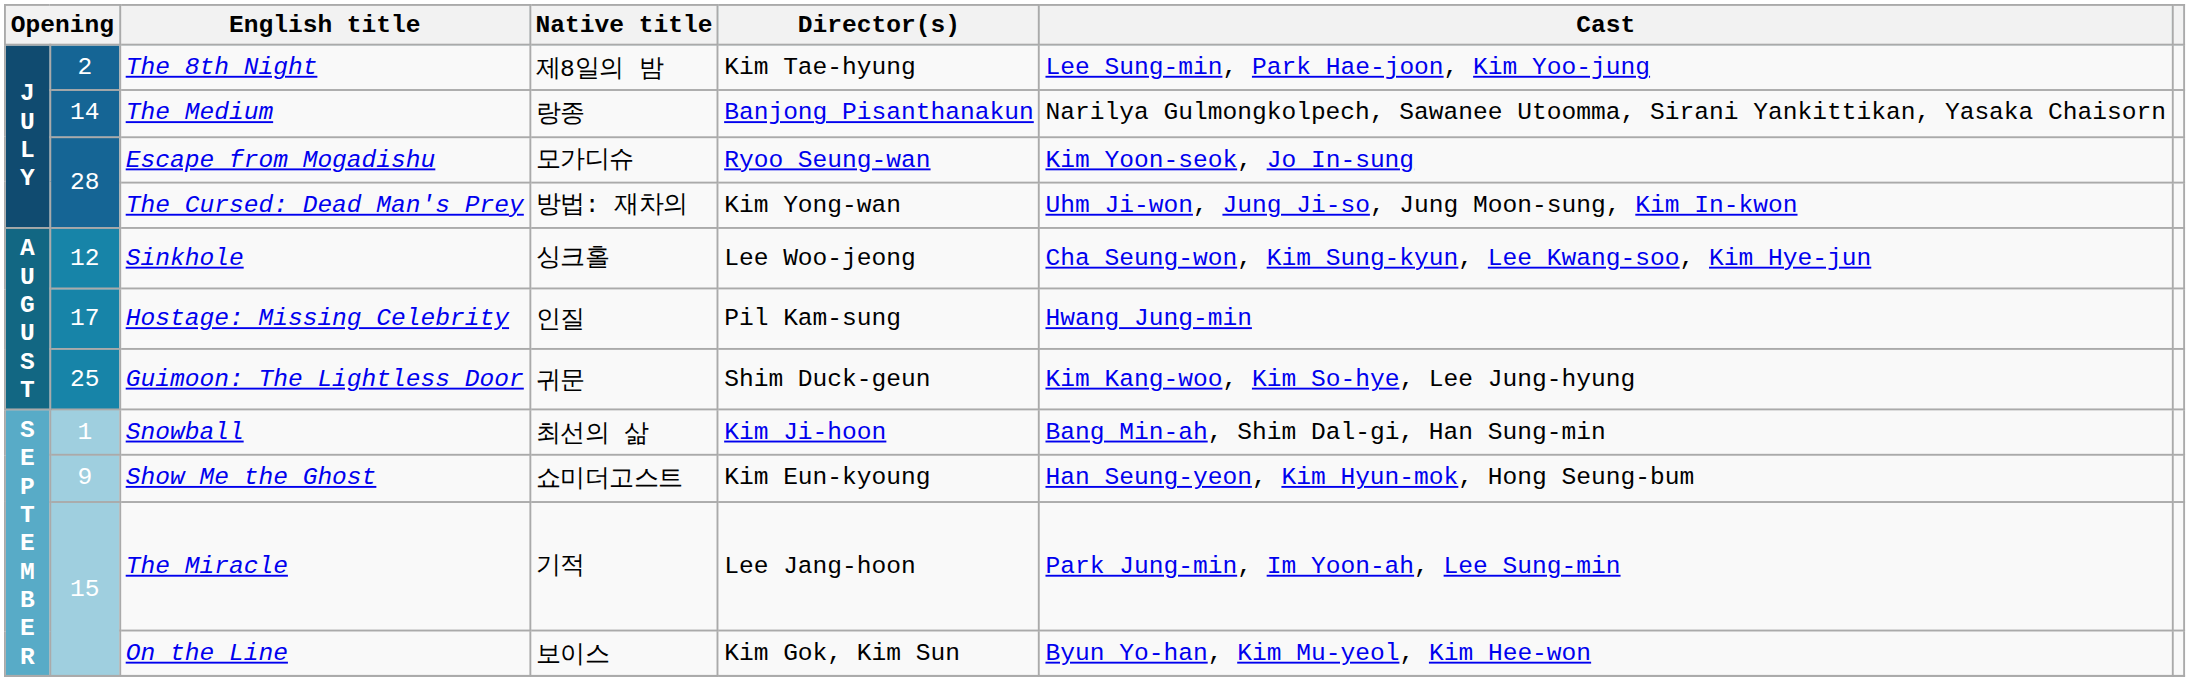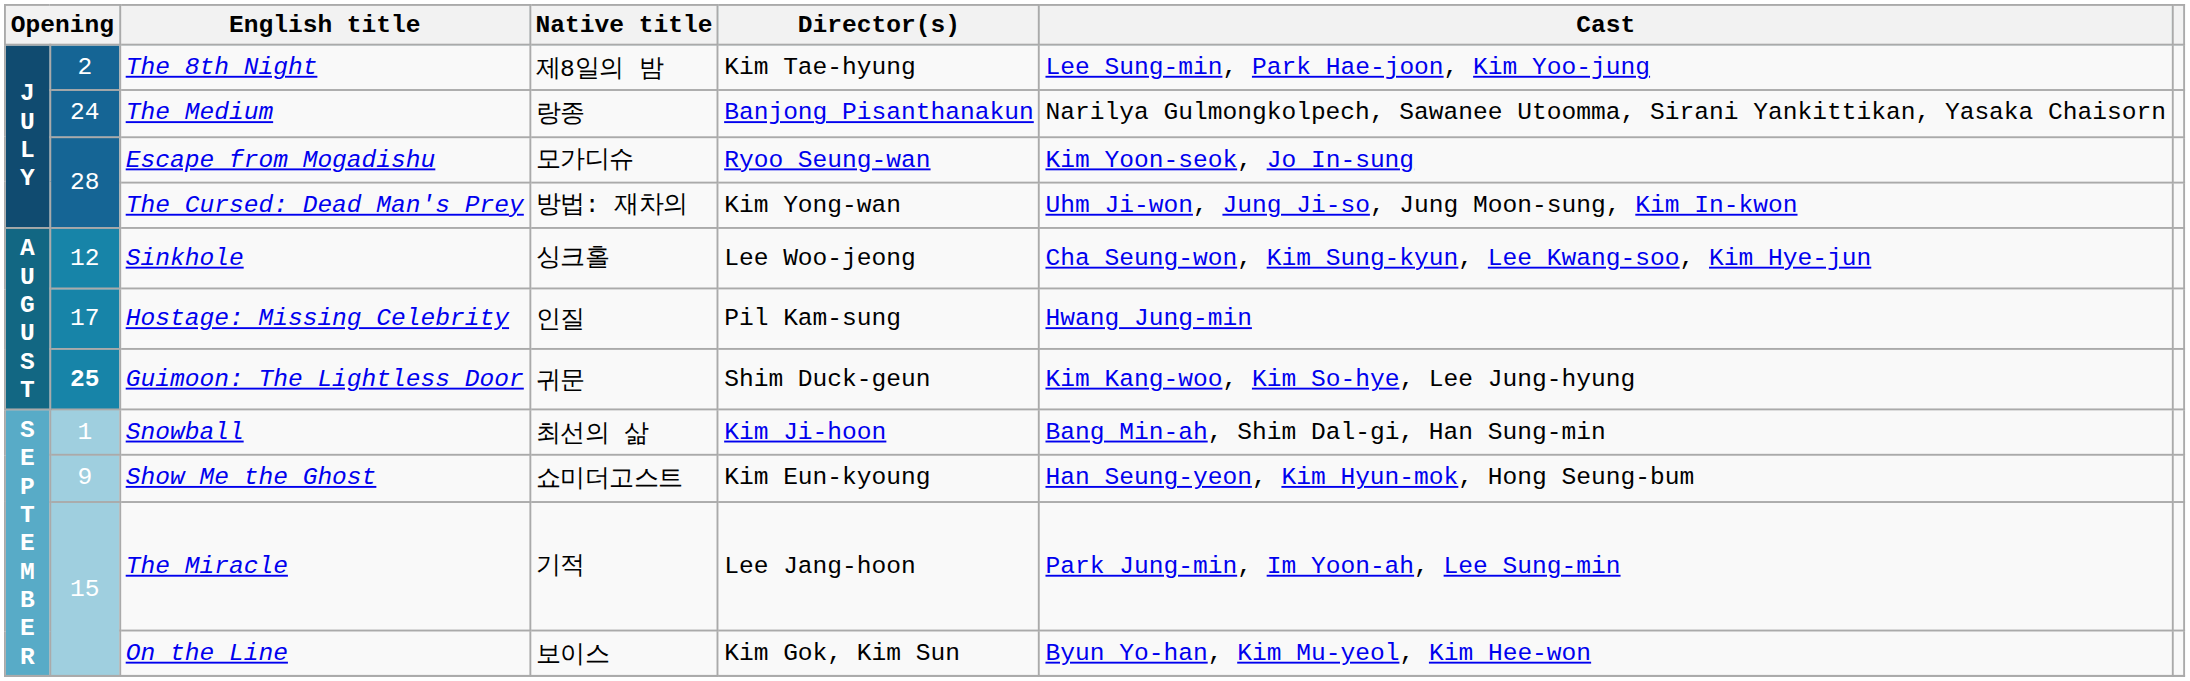 <table class="wikitable sortable">
 <tr style="background:#b0e0e6; text-align:center">
 <th colspan="2">Opening</th>
 <th>English title</th>
 <th>Native title</th>
 <th>Director(s)</th>
 <th>Cast</th>
 <th class="unsortable"></th>
 </tr>
 <tr>
 <th rowspan="4" style="text-align:center; background:#104B70; color:white;">J<br>U<br>L<br>Y</th>
 <td rowspan="1" style="text-align:center; background:#156595; color:white;">2</td>
 <td><em><a href='#'>The 8th Night</a></em></td>
 <td>제8일의 밤</td>
 <td>Kim Tae-hyung</td>
 <td><a href='#'>Lee Sung-min</a>, <a href='#'>Park Hae-joon</a>, <a href='#'>Kim Yoo-jung</a></td>
 <td></td>
 </tr>
 <tr>
-<td rowspan="1" style="text-align:center; background:#156595; color:white;">14</td>
+<td rowspan="1" style="text-align:center; background:#156595; color:white;">24</td>
 <td><em><a href='#'>The Medium</a></em></td>
 <td>랑종</td>
 <td><a href='#'>Banjong Pisanthanakun</a></td>
 <td>Narilya Gulmongkolpech, Sawanee Utoomma, Sirani Yankittikan, Yasaka Chaisorn</td>
 <td></td>
 </tr>
 <tr>
 <td rowspan="2" style="text-align:center; background:#156595; color:white;">28</td>
 <td><em><a href='#'>Escape from Mogadishu</a></em></td>
 <td>모가디슈</td>
 <td><a href='#'>Ryoo Seung-wan</a></td>
 <td><a href='#'>Kim Yoon-seok</a>, <a href='#'>Jo In-sung</a></td>
 <td></td>
 </tr>
 <tr>
 <td><em><a href='#'>The Cursed: Dead Man's Prey</a></em></td>
 <td>방법: 재차의</td>
 <td>Kim Yong-wan</td>
 <td><a href='#'>Uhm Ji-won</a>, <a href='#'>Jung Ji-so</a>, Jung Moon-sung, <a href='#'>Kim In-kwon</a></td>
 <td></td>
 </tr>
 <tr>
 <th rowspan="3" style="text-align:center; background:#126783; color:white;">A<br>U<br>G<br>U<br>S<br>T</th>
 <td rowspan="1" style="text-align:center; background:#1784A8; color:white;">12</td>
 <td><em><a href='#'>Sinkhole</a></em></td>
 <td>싱크홀</td>
 <td>Lee Woo-jeong</td>
 <td><a href='#'>Cha Seung-won</a>, <a href='#'>Kim Sung-kyun</a>, <a href='#'>Lee Kwang-soo</a>, <a href='#'>Kim Hye-jun</a></td>
 <td></td>
 </tr>
 <tr>
 <td rowspan="1" style="text-align:center; background:#1784A8; color:white;">17</td>
 <td><em><a href='#'>Hostage: Missing Celebrity</a></em></td>
 <td>인질</td>
 <td>Pil Kam-sung</td>
 <td><a href='#'>Hwang Jung-min</a></td>
 <td></td>
 </tr>
 <tr>
-<td rowspan="1" style="text-align:center; background:#1784A8; color:white;">25</td>
+<td rowspan="1" style="text-align:center; background:#1784A8; color:white;"><strong>25</strong></td>
 <td><em><a href='#'>Guimoon: The Lightless Door</a></em></td>
 <td>귀문</td>
 <td>Shim Duck-geun</td>
 <td><a href='#'>Kim Kang-woo</a>, <a href='#'>Kim So-hye</a>, Lee Jung-hyung</td>
 <td></td>
 </tr>
 <tr>
 <th rowspan="4" style="text-align:center; background:#58ABC7; color:white;">S<br>E<br>P<br>T<br>E<br>M<br>B<br>E<br>R</th>
 <td rowspan="1" style="text-align:center; background:#9FCFDF; color:white;">1</td>
 <td><em><a href='#'>Snowball</a></em></td>
 <td>최선의 삶</td>
 <td><a href='#'>Kim Ji-hoon</a></td>
 <td><a href='#'>Bang Min-ah</a>, Shim Dal-gi, Han Sung-min</td>
 <td></td>
 </tr>
 <tr>
 <td rowspan="1" style="text-align:center; background:#9FCFDF; color:white;">9</td>
 <td><em><a href='#'>Show Me the Ghost</a></em></td>
 <td>쇼미더고스트</td>
 <td>Kim Eun-kyoung</td>
 <td><a href='#'>Han Seung-yeon</a>, <a href='#'>Kim Hyun-mok</a>, Hong Seung-bum</td>
 <td></td>
 </tr>
 <tr>
 <td rowspan="2" style="text-align:center; background:#9FCFDF; color:white;">15</td>
 <td><em><a href='#'>The Miracle</a></em></td>
 <td>기적</td>
 <td>Lee Jang-hoon</td>
 <td><a href='#'>Park Jung-min</a>, <a href='#'>Im Yoon-ah</a>, <a href='#'>Lee Sung-min</a></td>
 <td></td>
 </tr>
 <tr>
 <td><em><a href='#'>On the Line</a></em></td>
 <td>보이스</td>
 <td>Kim Gok, Kim Sun</td>
 <td><a href='#'>Byun Yo-han</a>, <a href='#'>Kim Mu-yeol</a>, <a href='#'>Kim Hee-won</a></td>
 <td></td>
 </tr>
 <tr>
 </tr>
 </table>
